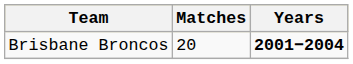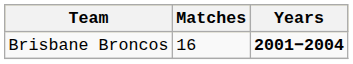 <table class="wikitable">
 <tr bgcolor=#bdb76b>
 <th>Team</th>
 <th>Matches</th>
 <th>Years</th>
 </tr>
 <tr>
 <td>Brisbane Broncos</td>
-<td>20</td>
+<td>16</td>
 <td><strong>2001−2004</strong></td>
 </tr>
 <tr>
 </tr>
 </table>
